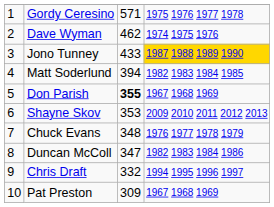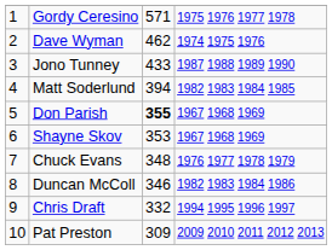 <table class="wikitable">
 <tr>
 </tr>
 <tr>
 <td>1</td>
 <td><a href='#'>Gordy Ceresino</a></td>
 <td>571</td>
 <td style="font-size:80%;"><a href='#'>1975</a> <a href='#'>1976</a> <a href='#'>1977</a> <a href='#'>1978</a></td>
 </tr>
 <tr>
 <td>2</td>
 <td><a href='#'>Dave Wyman</a></td>
 <td>462</td>
 <td style="font-size:80%;"><a href='#'>1974</a> <a href='#'>1975</a> <a href='#'>1976</a></td>
 </tr>
 <tr>
 <td>3</td>
 <td>Jono Tunney</td>
 <td>433</td>
-<td style="background: gold; font-size:80%;"><a href='#'>1987</a> <a href='#'>1988</a> <a href='#'>1989</a> <a href='#'>1990</a></td>
+<td style="font-size:80%;"><a href='#'>1987</a> <a href='#'>1988</a> <a href='#'>1989</a> <a href='#'>1990</a></td>
 </tr>
 <tr>
 <td>4</td>
 <td>Matt Soderlund</td>
 <td>394</td>
 <td style="font-size:80%;"><a href='#'>1982</a> <a href='#'>1983</a> <a href='#'>1984</a> <a href='#'>1985</a></td>
 </tr>
 <tr>
 <td>5</td>
 <td><a href='#'>Don Parish</a></td>
 <td><strong>355</strong></td>
 <td style="font-size:80%;"><a href='#'>1967</a> <a href='#'>1968</a> <a href='#'>1969</a></td>
 </tr>
 <tr>
 <td>6</td>
 <td><a href='#'>Shayne Skov</a></td>
 <td>353</td>
-<td style="font-size:80%;"><a href='#'>2009</a> <a href='#'>2010</a> <a href='#'>2011</a> <a href='#'>2012</a> <a href='#'>2013</a></td>
+<td style="font-size:80%;"><a href='#'>1967</a> <a href='#'>1968</a> <a href='#'>1969</a></td>
 </tr>
 <tr>
 <td>7</td>
 <td>Chuck Evans</td>
 <td>348</td>
 <td style="font-size:80%;"><a href='#'>1976</a> <a href='#'>1977</a> <a href='#'>1978</a> <a href='#'>1979</a></td>
 </tr>
 <tr>
 <td>8</td>
 <td>Duncan McColl</td>
-<td>347</td>
+<td>346</td>
 <td style="font-size:80%;"><a href='#'>1982</a> <a href='#'>1983</a> <a href='#'>1984</a> <a href='#'>1986</a></td>
 </tr>
 <tr>
 <td>9</td>
 <td><a href='#'>Chris Draft</a></td>
 <td>332</td>
 <td style="font-size:80%;"><a href='#'>1994</a> <a href='#'>1995</a> <a href='#'>1996</a> <a href='#'>1997</a></td>
 </tr>
 <tr>
 <td>10</td>
 <td>Pat Preston</td>
 <td>309</td>
-<td style="font-size:80%;"><a href='#'>1967</a> <a href='#'>1968</a> <a href='#'>1969</a></td>
+<td style="font-size:80%;"><a href='#'>2009</a> <a href='#'>2010</a> <a href='#'>2011</a> <a href='#'>2012</a> <a href='#'>2013</a></td>
 </tr>
 </table>
